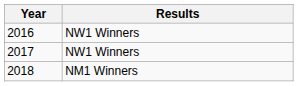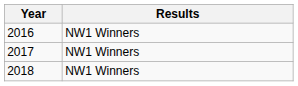 <table class="wikitable">
 <tr>
 <th width=70>Year</th>
 <th width=300>Results</th>
 </tr>
 <tr>
 <td>2016</td>
 <td>NW1 Winners</td>
 </tr>
 <tr>
 <td>2017</td>
 <td>NW1 Winners</td>
 </tr>
 <tr>
 <td>2018</td>
-<td>NM1 Winners</td>
+<td>NW1 Winners</td>
 </tr>
 </table>
